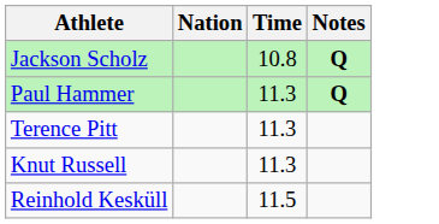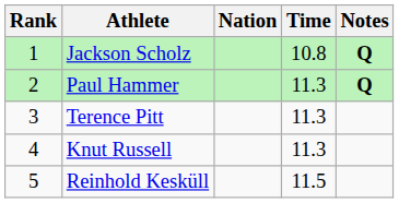 <table class="wikitable sortable" style="text-align:center">
 <tr>
+<th>Rank</th>
 <th>Athlete</th>
 <th>Nation</th>
 <th>Time</th>
 <th>Notes</th>
 </tr>
 <tr bgcolor=bbf3bb>
+<td>1</td>
 <td align="left"><a href='#'>Jackson Scholz</a></td>
 <td align="left"></td>
 <td>10.8</td>
 <td><strong>Q</strong></td>
 </tr>
 <tr bgcolor=bbf3bb>
+<td>2</td>
 <td align="left"><a href='#'>Paul Hammer</a></td>
 <td align="left"></td>
 <td>11.3</td>
 <td><strong>Q</strong></td>
 </tr>
 <tr>
+<td>3</td>
 <td align="left"><a href='#'>Terence Pitt</a></td>
 <td align="left"></td>
 <td>11.3</td>
 <td></td>
 </tr>
 <tr>
+<td>4</td>
 <td align="left"><a href='#'>Knut Russell</a></td>
 <td align="left"></td>
 <td>11.3</td>
 <td></td>
 </tr>
 <tr>
+<td>5</td>
 <td align="left"><a href='#'>Reinhold Kesküll</a></td>
 <td align="left"></td>
 <td>11.5</td>
 <td></td>
 </tr>
 </table>
